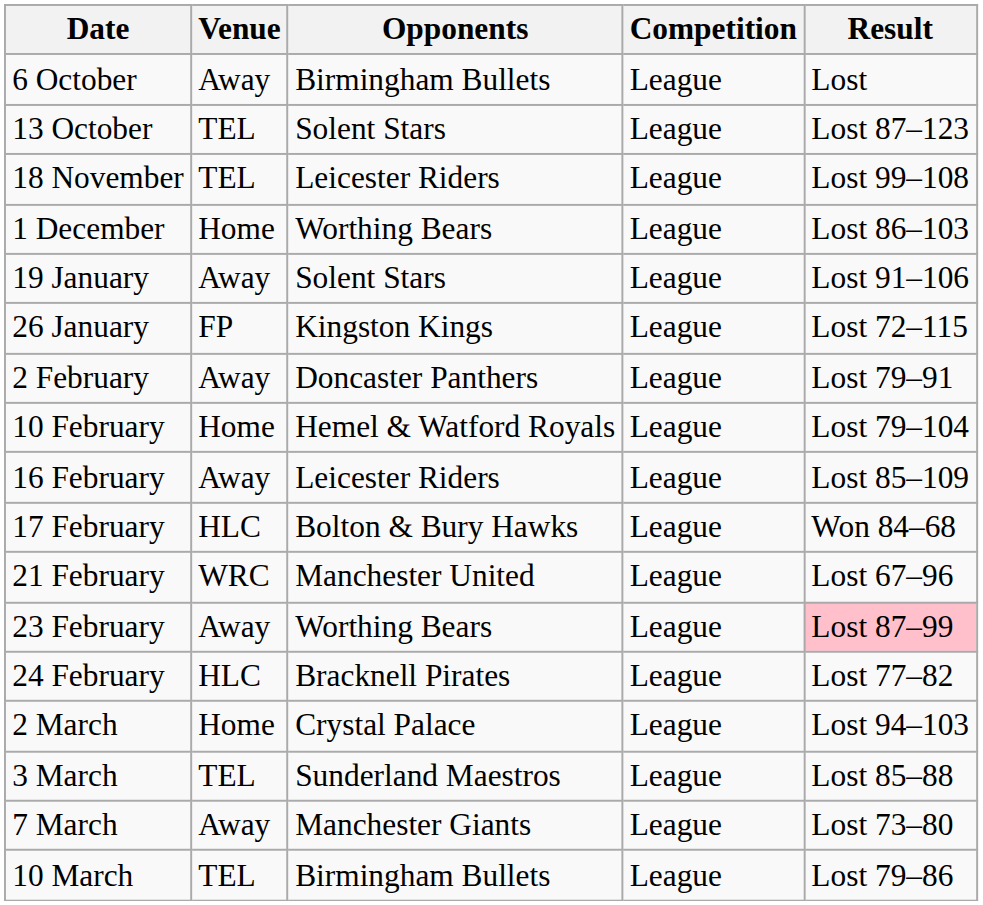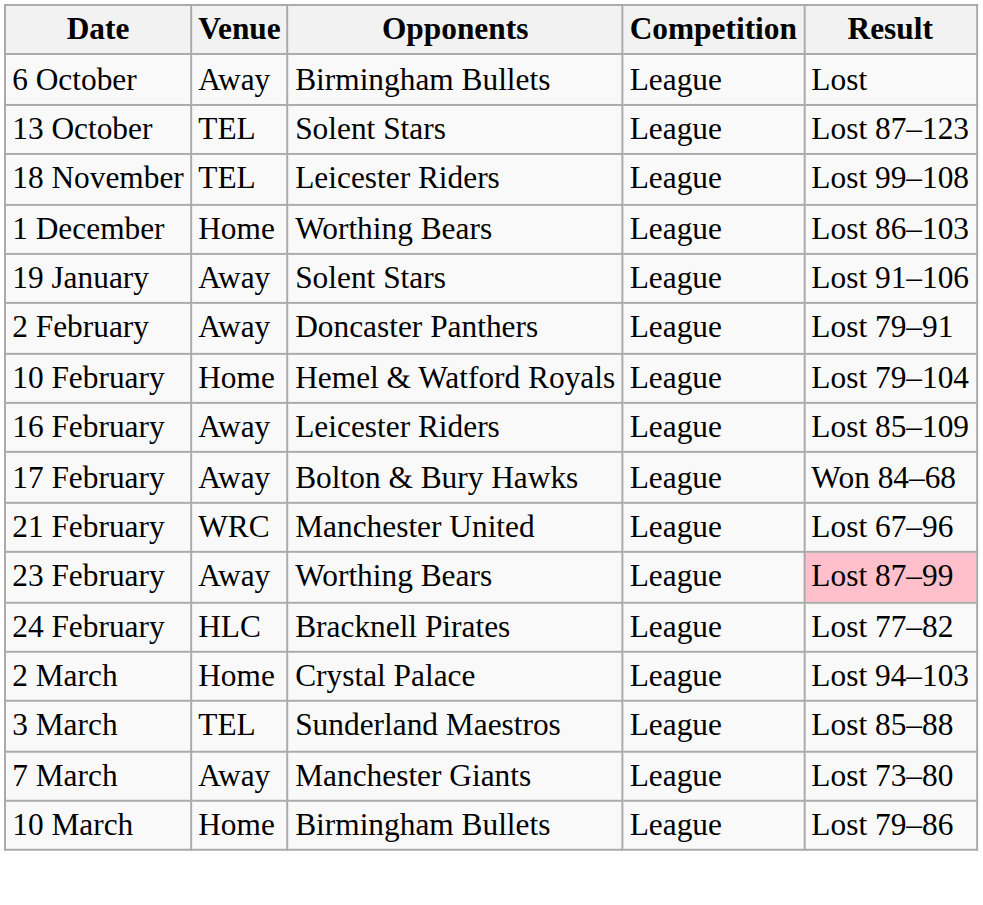 <table class="wikitable">
 <tr>
 <th>Date</th>
 <th>Venue</th>
 <th>Opponents</th>
 <th>Competition</th>
 <th>Result</th>
 </tr>
 <tr>
 <td>6 October</td>
 <td>Away</td>
 <td>Birmingham Bullets</td>
 <td>League</td>
 <td>Lost</td>
 </tr>
 <tr>
 <td>13 October</td>
 <td>TEL</td>
 <td>Solent Stars</td>
 <td>League</td>
 <td>Lost 87–123</td>
 </tr>
 <tr>
 <td>18 November</td>
 <td>TEL</td>
 <td>Leicester Riders</td>
 <td>League</td>
 <td>Lost 99–108</td>
 </tr>
 <tr>
 <td>1 December</td>
 <td>Home</td>
 <td>Worthing Bears</td>
 <td>League</td>
 <td>Lost 86–103</td>
 </tr>
 <tr>
 <td>19 January</td>
 <td>Away</td>
 <td>Solent Stars</td>
 <td>League</td>
 <td>Lost 91–106</td>
 </tr>
 <tr>
-<td>26 January</td>
-<td>FP</td>
-<td>Kingston Kings</td>
-<td>League</td>
-<td>Lost 72–115</td>
-</tr>
-<tr>
 <td>2 February</td>
 <td>Away</td>
 <td>Doncaster Panthers</td>
 <td>League</td>
 <td>Lost 79–91</td>
 </tr>
 <tr>
 <td>10 February</td>
 <td>Home</td>
 <td>Hemel & Watford Royals</td>
 <td>League</td>
 <td>Lost 79–104</td>
 </tr>
 <tr>
 <td>16 February</td>
 <td>Away</td>
 <td>Leicester Riders</td>
 <td>League</td>
 <td>Lost 85–109</td>
 </tr>
 <tr>
 <td>17 February</td>
-<td>HLC</td>
+<td>Away</td>
 <td>Bolton & Bury Hawks</td>
 <td>League</td>
 <td>Won 84–68</td>
 </tr>
 <tr>
 <td>21 February</td>
 <td>WRC</td>
 <td>Manchester United</td>
 <td>League</td>
 <td>Lost 67–96</td>
 </tr>
 <tr>
 <td>23 February</td>
 <td>Away</td>
 <td>Worthing Bears</td>
 <td>League</td>
 <td style="background: pink;">Lost 87–99</td>
 </tr>
 <tr>
 <td>24 February</td>
 <td>HLC</td>
 <td>Bracknell Pirates</td>
 <td>League</td>
 <td>Lost 77–82</td>
 </tr>
 <tr>
 <td>2 March</td>
 <td>Home</td>
 <td>Crystal Palace</td>
 <td>League</td>
 <td>Lost 94–103</td>
 </tr>
 <tr>
 <td>3 March</td>
 <td>TEL</td>
 <td>Sunderland Maestros</td>
 <td>League</td>
 <td>Lost 85–88</td>
 </tr>
 <tr>
 <td>7 March</td>
 <td>Away</td>
 <td>Manchester Giants</td>
 <td>League</td>
 <td>Lost 73–80</td>
 </tr>
 <tr>
 <td>10 March</td>
-<td>TEL</td>
+<td>Home</td>
 <td>Birmingham Bullets</td>
 <td>League</td>
 <td>Lost 79–86</td>
 </tr>
 </table>
